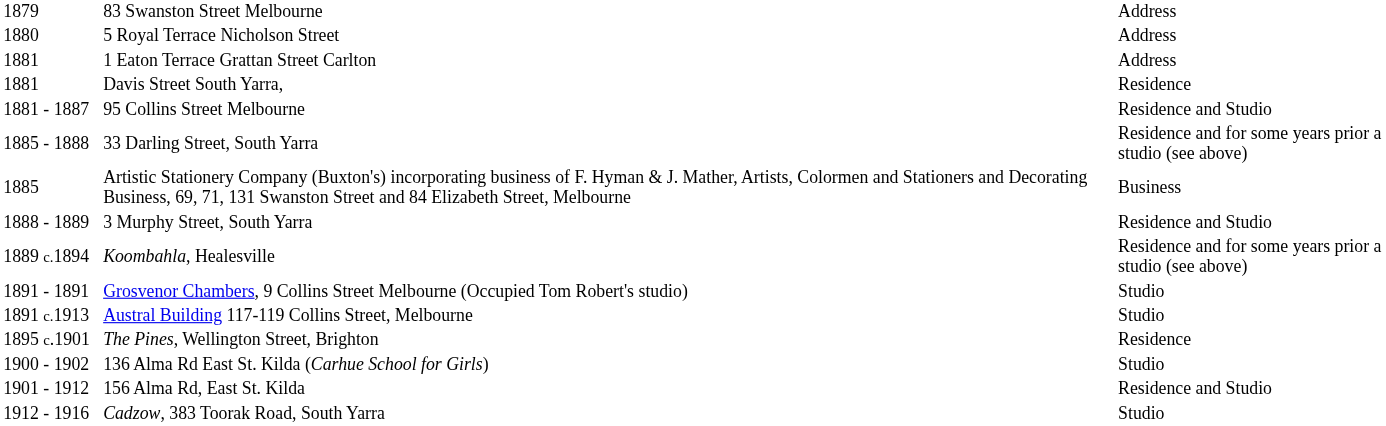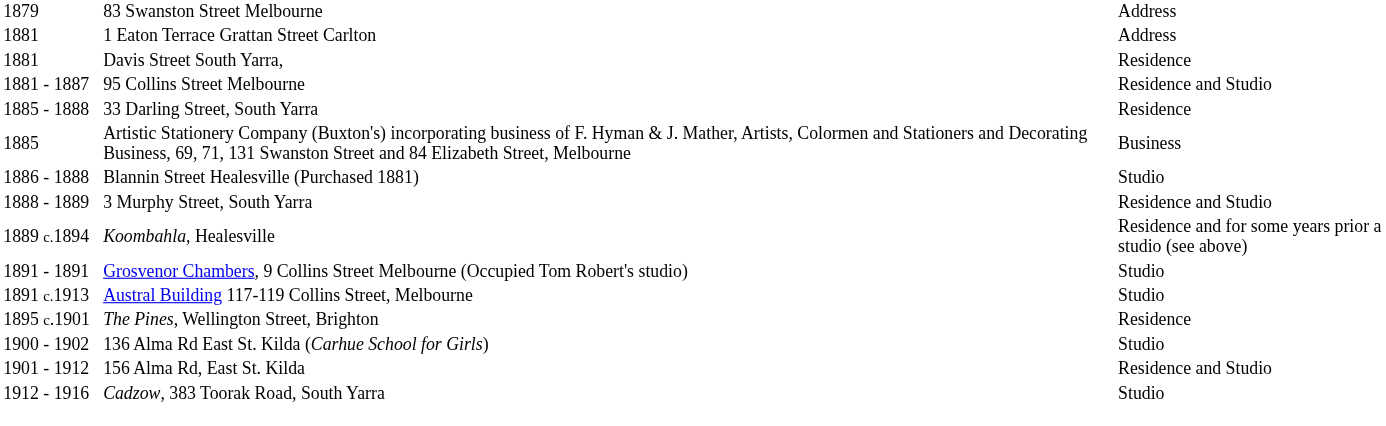 <table>
 <tr>
 <td>1879</td>
 <td></td>
 <td></td>
 <td></td>
 <td>83 Swanston Street Melbourne</td>
-<td>Address</td>
-</tr>
-<tr>
-<td>1880</td>
-<td></td>
-<td></td>
-<td></td>
-<td>5 Royal Terrace Nicholson Street</td>
 <td>Address</td>
 </tr>
 <tr>
 <td>1881</td>
 <td></td>
 <td></td>
 <td></td>
 <td>1 Eaton Terrace Grattan Street Carlton</td>
 <td>Address</td>
 </tr>
 <tr>
 <td>1881</td>
 <td></td>
 <td></td>
 <td></td>
 <td>Davis Street South Yarra,</td>
 <td>Residence</td>
 </tr>
 <tr>
 <td>1881</td>
 <td>- 1887</td>
 <td></td>
 <td></td>
 <td>95 Collins Street Melbourne </td>
 <td>Residence and Studio</td>
 </tr>
 <tr>
 <td>1885</td>
 <td>- 1888</td>
 <td></td>
 <td></td>
 <td>33 Darling Street, South Yarra </td>
-<td>Residence and for some years prior a studio (see above)</td>
+<td>Residence</td>
 </tr>
 <tr>
 <td>1885</td>
 <td></td>
 <td></td>
 <td></td>
 <td>Artistic Stationery Company (Buxton's) incorporating business of F. Hyman & J. Mather, Artists, Colormen and Stationers and Decorating Business, 69, 71, 131 Swanston Street and 84 Elizabeth Street, Melbourne </td>
 <td>Business</td>
+</tr>
+<tr>
+<td>1886</td>
+<td>- 1888</td>
+<td></td>
+<td></td>
+<td>Blannin Street Healesville (Purchased 1881) </td>
+<td>Studio </td>
 </tr>
 <tr>
 <td>1888</td>
 <td>- 1889</td>
 <td></td>
 <td></td>
 <td>3 Murphy Street, South Yarra </td>
 <td>Residence and Studio</td>
 </tr>
 <tr>
 <td>1889</td>
 <td><small>c.</small>1894</td>
 <td></td>
 <td></td>
 <td><em>Koombahla</em>,  Healesville</td>
 <td>Residence and for some years prior a studio (see above)</td>
 </tr>
 <tr>
 <td>1891</td>
 <td>- 1891</td>
 <td></td>
 <td></td>
 <td><a href='#'>Grosvenor Chambers</a>, 9 Collins Street Melbourne (Occupied Tom Robert's studio)</td>
 <td>Studio<br></td>
 </tr>
 <tr>
 <td>1891</td>
 <td><small>c.</small>1913</td>
 <td></td>
 <td></td>
 <td><a href='#'>Austral Building</a> 117-119 Collins Street, Melbourne </td>
 <td>Studio<br></td>
 </tr>
 <tr>
 <td>1895</td>
 <td><small>c</small>.1901</td>
 <td></td>
 <td></td>
 <td><em>The Pines</em>, Wellington Street, Brighton </td>
 <td>Residence</td>
 </tr>
 <tr>
 <td>1900</td>
 <td>- 1902</td>
 <td></td>
 <td></td>
 <td>136 Alma Rd East St. Kilda (<em>Carhue School for Girls</em>)</td>
 <td>Studio</td>
 </tr>
 <tr>
 <td>1901</td>
 <td>- 1912</td>
 <td></td>
 <td></td>
 <td>156 Alma Rd, East St. Kilda </td>
 <td>Residence and Studio</td>
 </tr>
 <tr>
 <td>1912</td>
 <td>- 1916</td>
 <td></td>
 <td></td>
 <td><em>Cadzow</em>, 383 Toorak Road, South Yarra </td>
 <td>Studio</td>
 </tr>
 </table>
